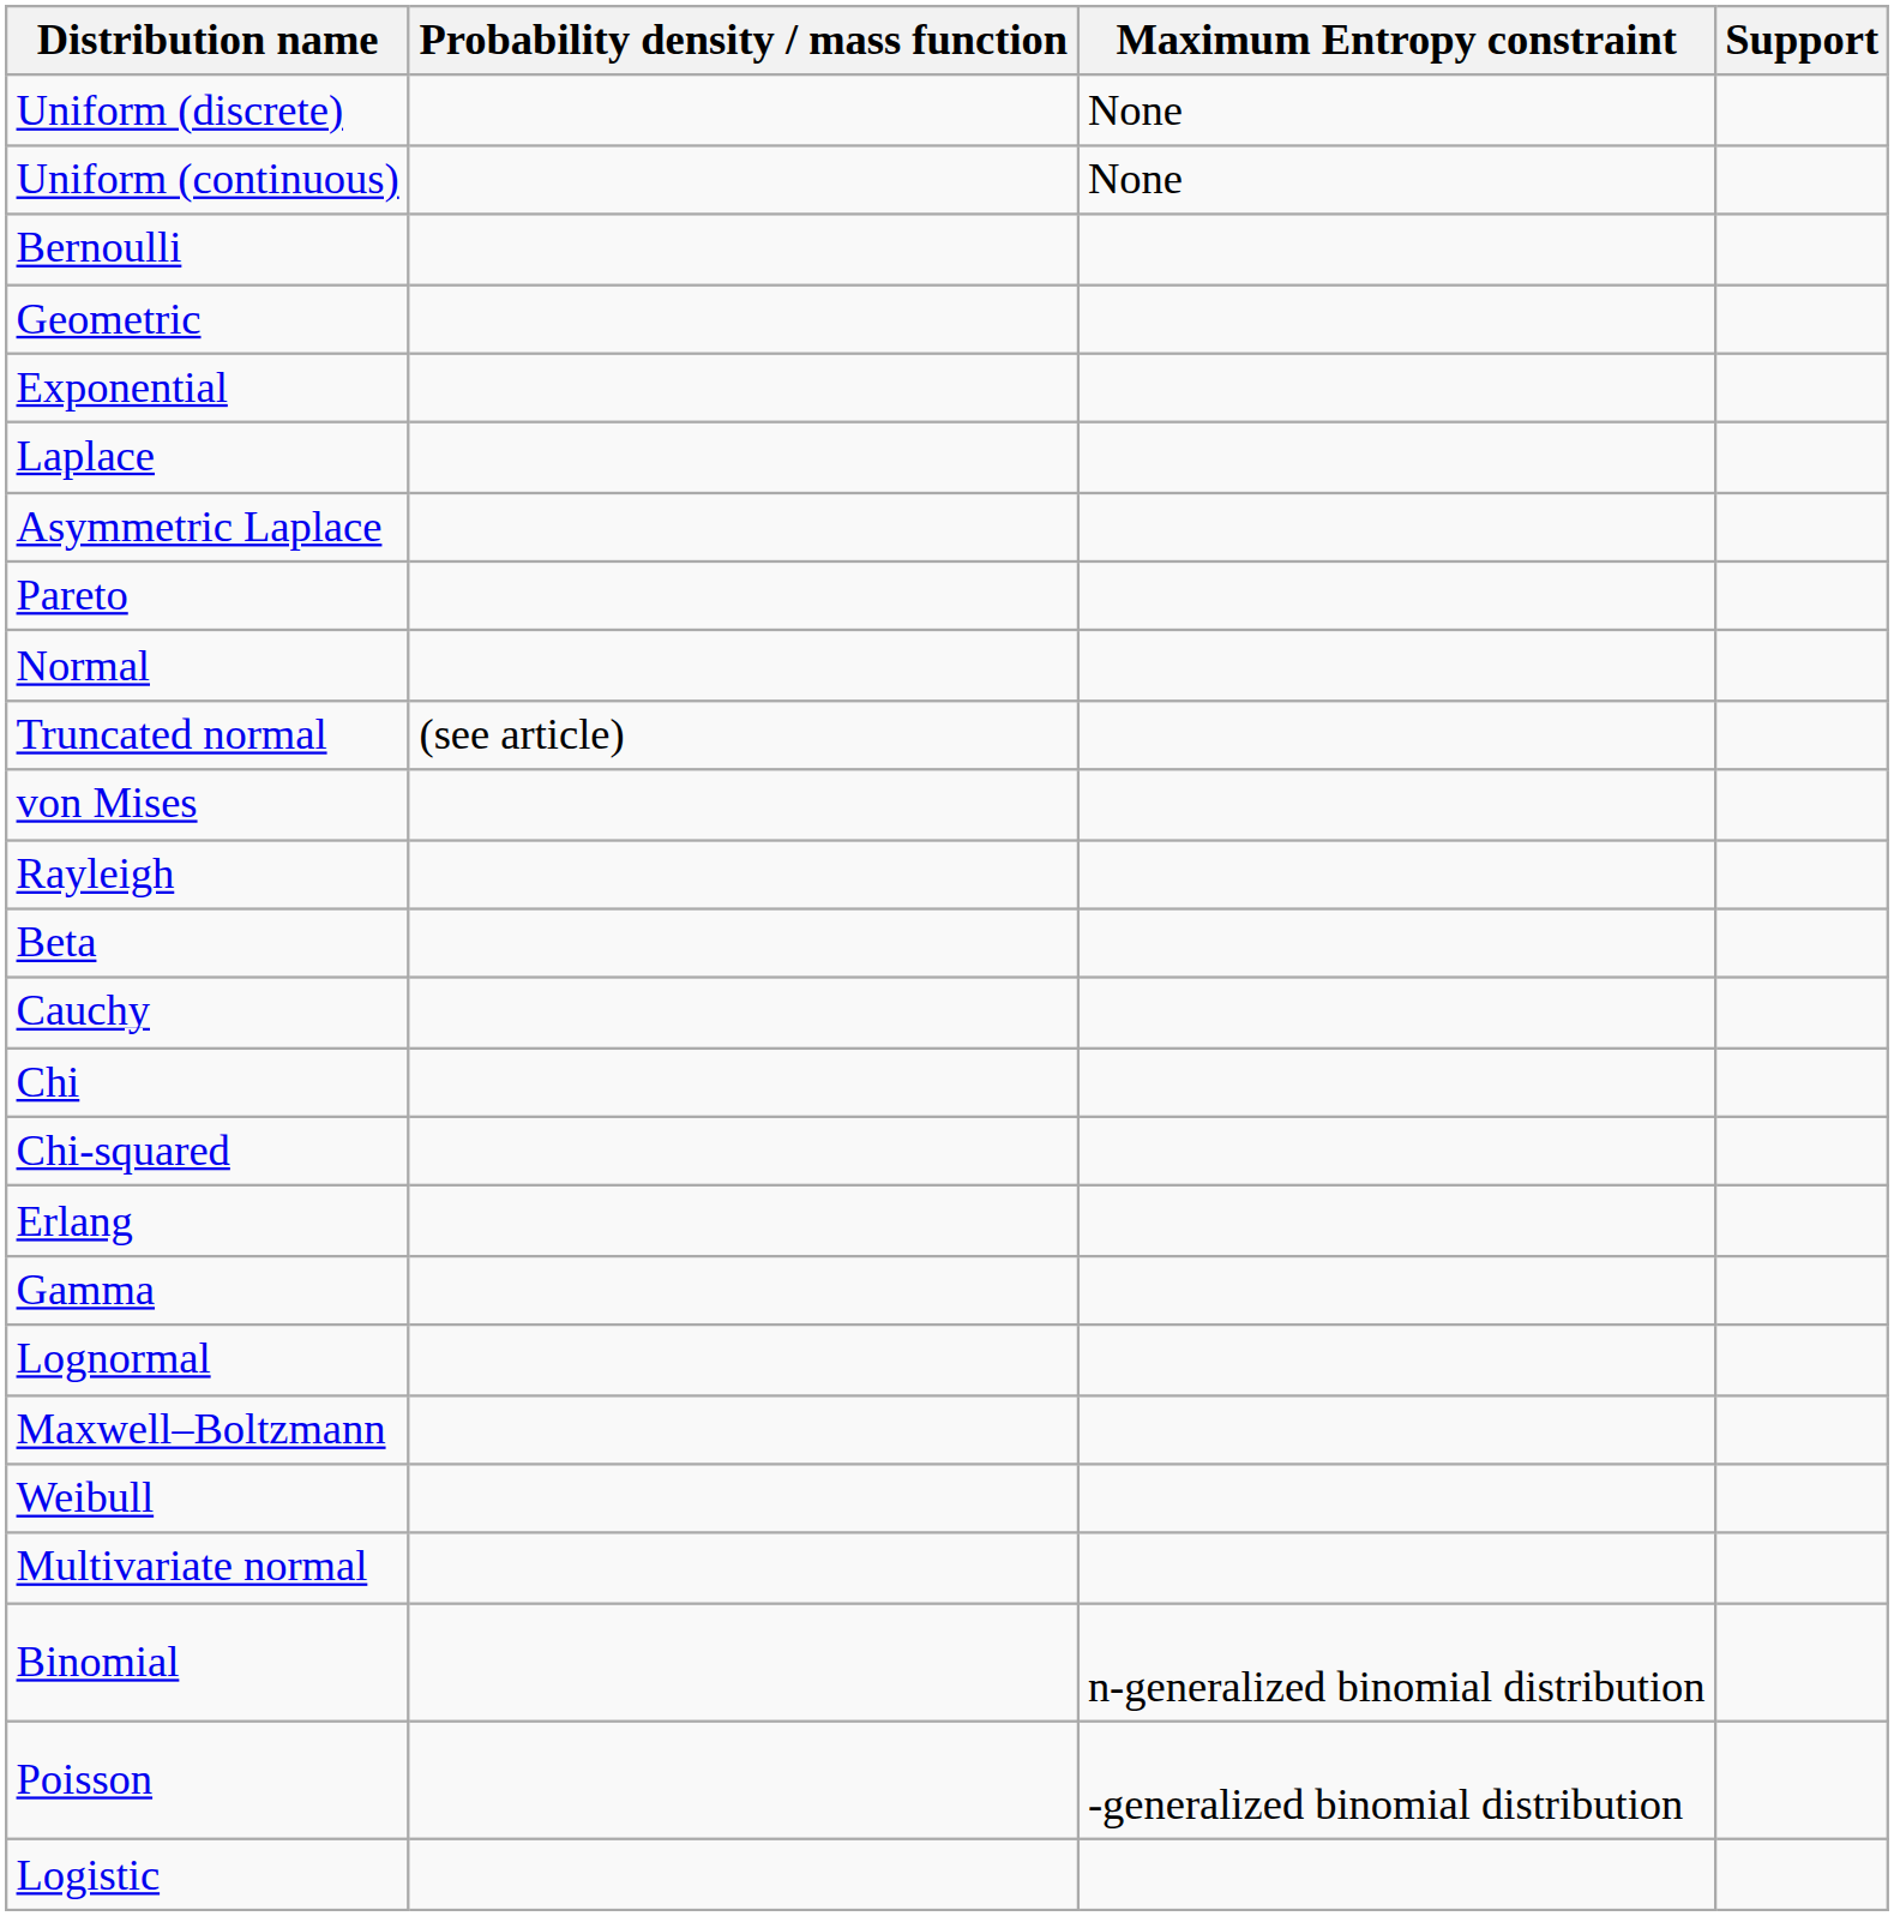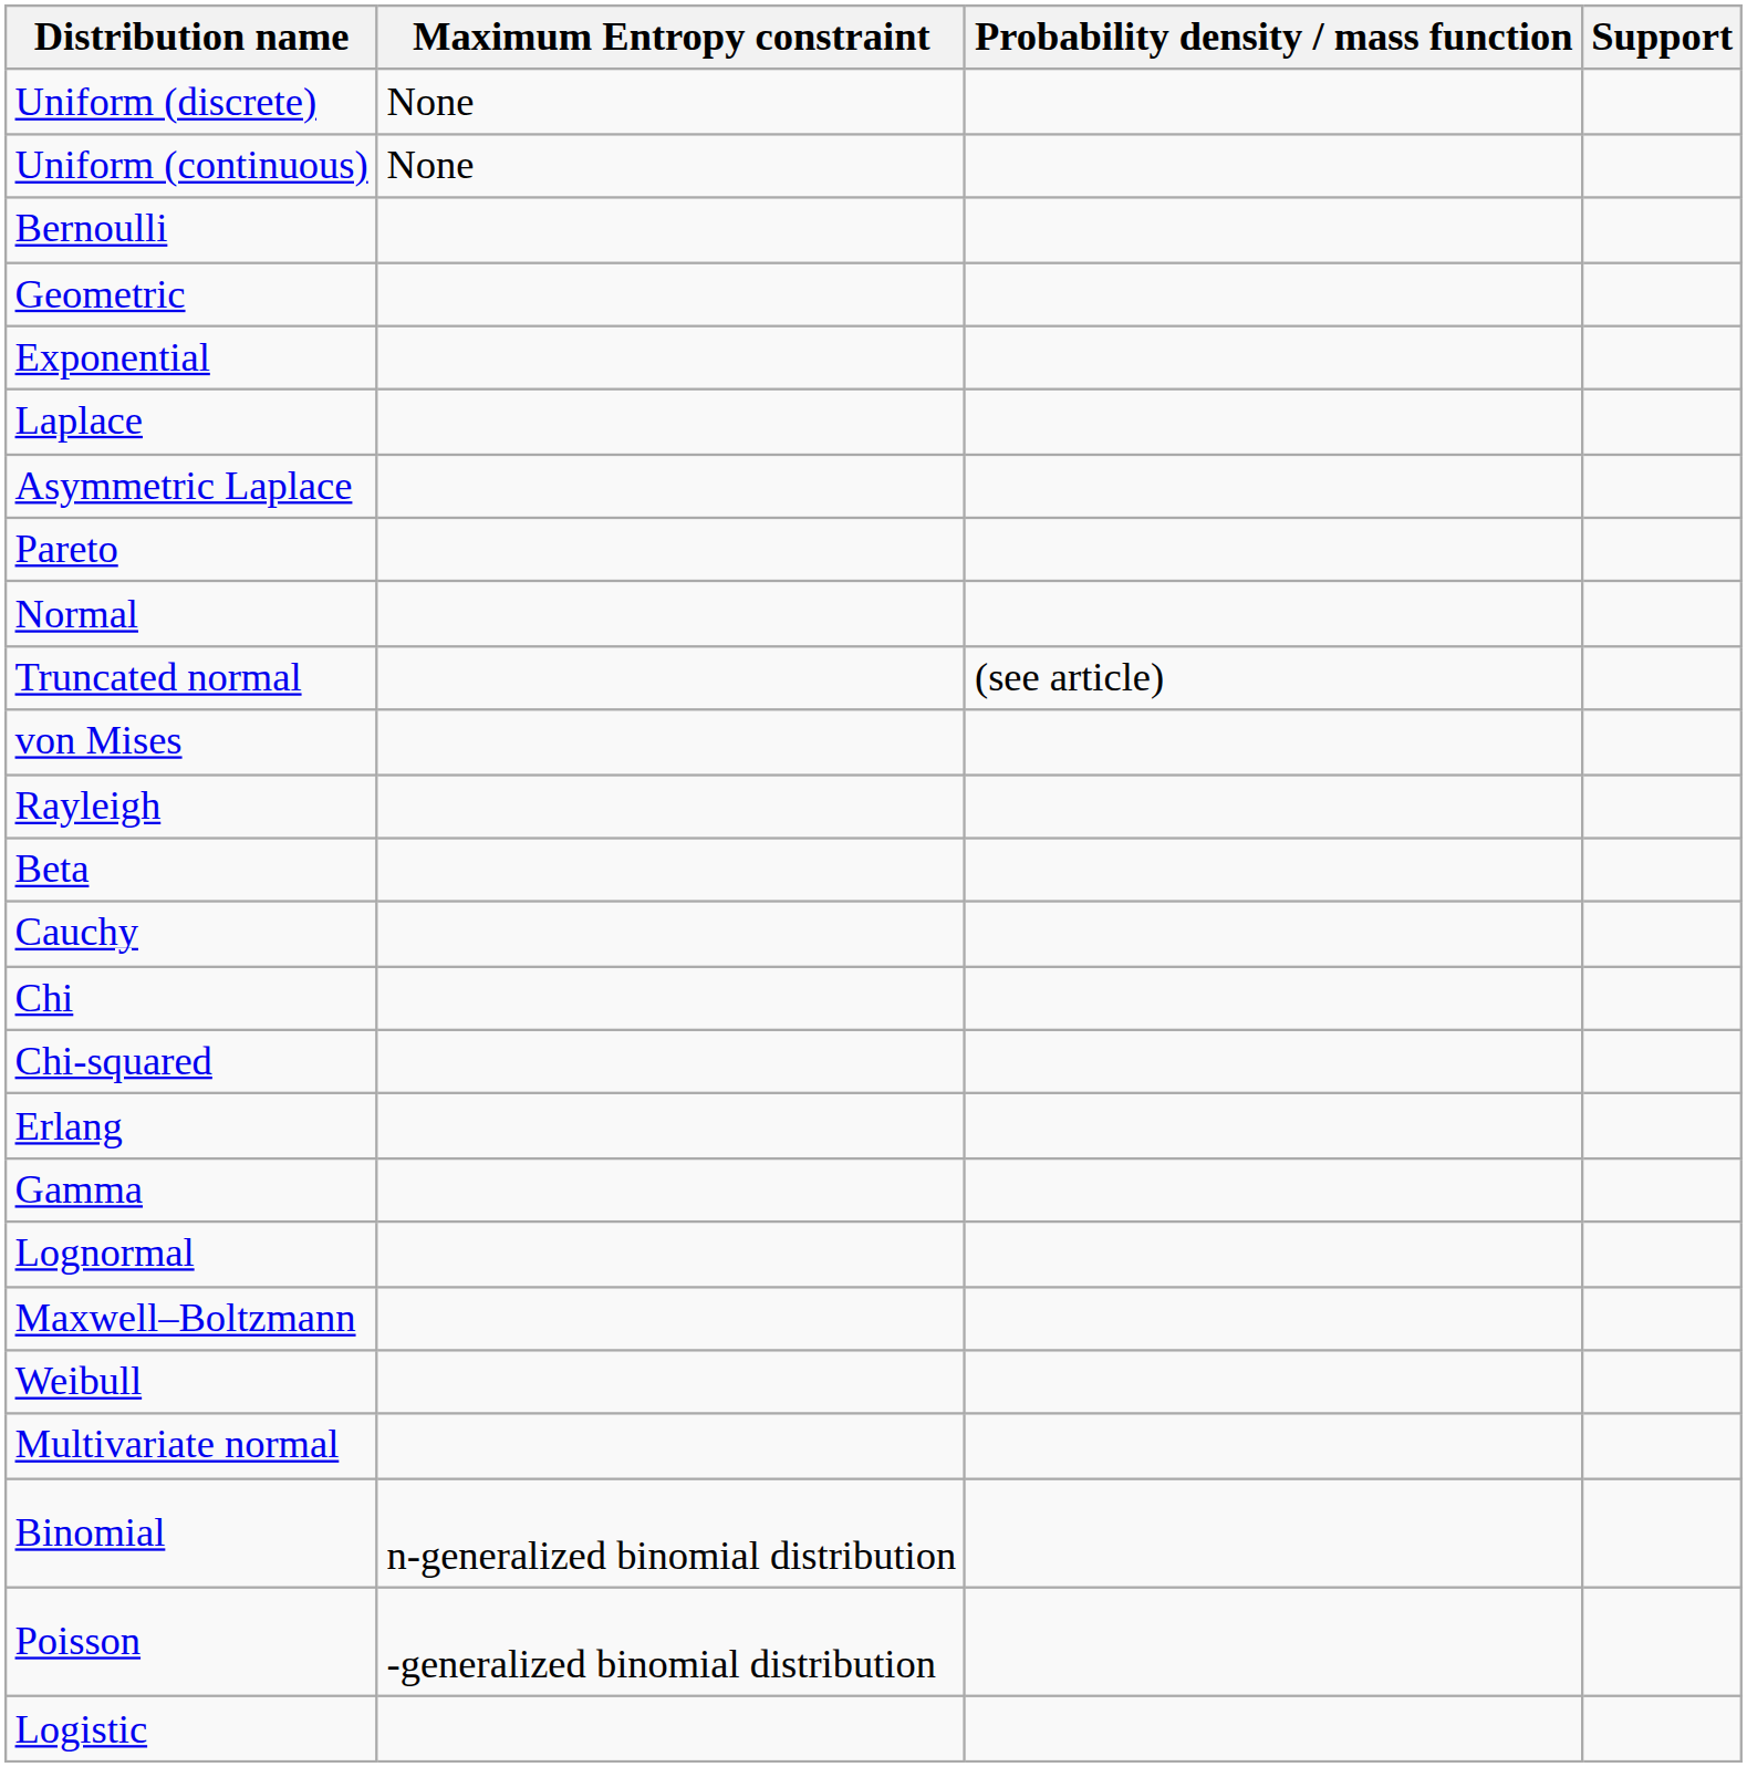 <table class="wikitable">
 <tr>
 <th>Distribution name</th>
+<th>Maximum Entropy constraint</th>
 <th>Probability density / mass function</th>
-<th>Maximum Entropy constraint</th>
 <th>Support</th>
 </tr>
 <tr>
 <td><a href='#'>Uniform (discrete)</a></td>
+<td>None</td>
 <td></td>
-<td>None</td>
 <td></td>
 </tr>
 <tr>
 <td><a href='#'>Uniform (continuous)</a></td>
+<td>None</td>
 <td></td>
-<td>None</td>
 <td></td>
 </tr>
 <tr>
 <td><a href='#'>Bernoulli</a></td>
 <td></td>
 <td></td>
 <td></td>
 </tr>
 <tr>
 <td><a href='#'>Geometric</a></td>
 <td></td>
 <td></td>
 <td></td>
 </tr>
 <tr>
 <td><a href='#'>Exponential</a></td>
 <td></td>
 <td></td>
 <td></td>
 </tr>
 <tr>
 <td><a href='#'>Laplace</a></td>
 <td></td>
 <td></td>
 <td></td>
 </tr>
 <tr>
 <td><a href='#'>Asymmetric Laplace</a></td>
+<td></td>
 <td><br></td>
-<td></td>
 <td></td>
 </tr>
 <tr>
 <td><a href='#'>Pareto</a></td>
 <td></td>
 <td></td>
 <td></td>
 </tr>
 <tr>
 <td><a href='#'>Normal</a></td>
+<td><br></td>
 <td></td>
-<td><br></td>
 <td></td>
 </tr>
 <tr>
 <td><a href='#'>Truncated normal</a></td>
+<td><br></td>
 <td>(see article)</td>
-<td><br></td>
 <td></td>
 </tr>
 <tr>
 <td><a href='#'>von Mises</a></td>
+<td><br></td>
 <td></td>
-<td><br></td>
 <td></td>
 </tr>
 <tr>
 <td><a href='#'>Rayleigh</a></td>
+<td><br></td>
 <td></td>
-<td><br></td>
 <td></td>
 </tr>
 <tr>
 <td><a href='#'>Beta</a></td>
+<td><br></td>
 <td></td>
-<td><br></td>
 <td></td>
 </tr>
 <tr>
 <td><a href='#'>Cauchy</a></td>
 <td></td>
 <td></td>
 <td></td>
 </tr>
 <tr>
 <td><a href='#'>Chi</a></td>
+<td><br></td>
 <td></td>
-<td><br></td>
 <td></td>
 </tr>
 <tr>
 <td><a href='#'>Chi-squared</a></td>
+<td><br></td>
 <td></td>
-<td><br></td>
 <td></td>
 </tr>
 <tr>
 <td><a href='#'>Erlang</a></td>
+<td><br></td>
 <td></td>
-<td><br></td>
 <td></td>
 </tr>
 <tr>
 <td><a href='#'>Gamma</a></td>
+<td><br></td>
 <td></td>
-<td><br></td>
 <td></td>
 </tr>
 <tr>
 <td><a href='#'>Lognormal</a></td>
+<td><br></td>
 <td></td>
-<td><br></td>
 <td></td>
 </tr>
 <tr>
 <td><a href='#'>Maxwell–Boltzmann</a></td>
+<td><br></td>
 <td></td>
-<td><br></td>
 <td></td>
 </tr>
 <tr>
 <td><a href='#'>Weibull</a></td>
+<td><br></td>
 <td></td>
-<td><br></td>
 <td></td>
 </tr>
 <tr>
 <td><a href='#'>Multivariate normal</a></td>
+<td><br></td>
 <td></td>
-<td><br></td>
 <td></td>
 </tr>
 <tr>
 <td><a href='#'>Binomial</a></td>
+<td><br> n-generalized binomial distribution</td>
 <td></td>
-<td><br> n-generalized binomial distribution</td>
 <td></td>
 </tr>
 <tr>
 <td><a href='#'>Poisson</a></td>
+<td><br>-generalized binomial distribution</td>
 <td></td>
-<td><br>-generalized binomial distribution</td>
 <td></td>
 </tr>
 <tr>
 <td><a href='#'>Logistic</a></td>
+<td><br></td>
 <td></td>
-<td><br></td>
 <td></td>
 </tr>
 </table>
